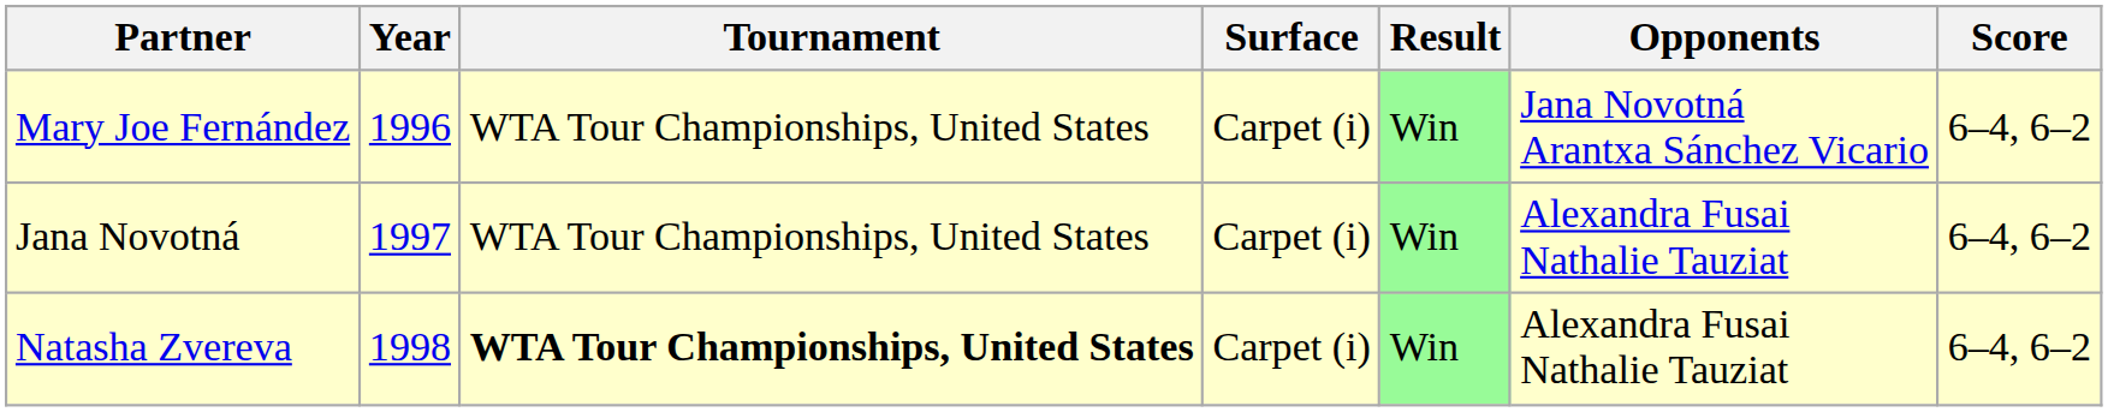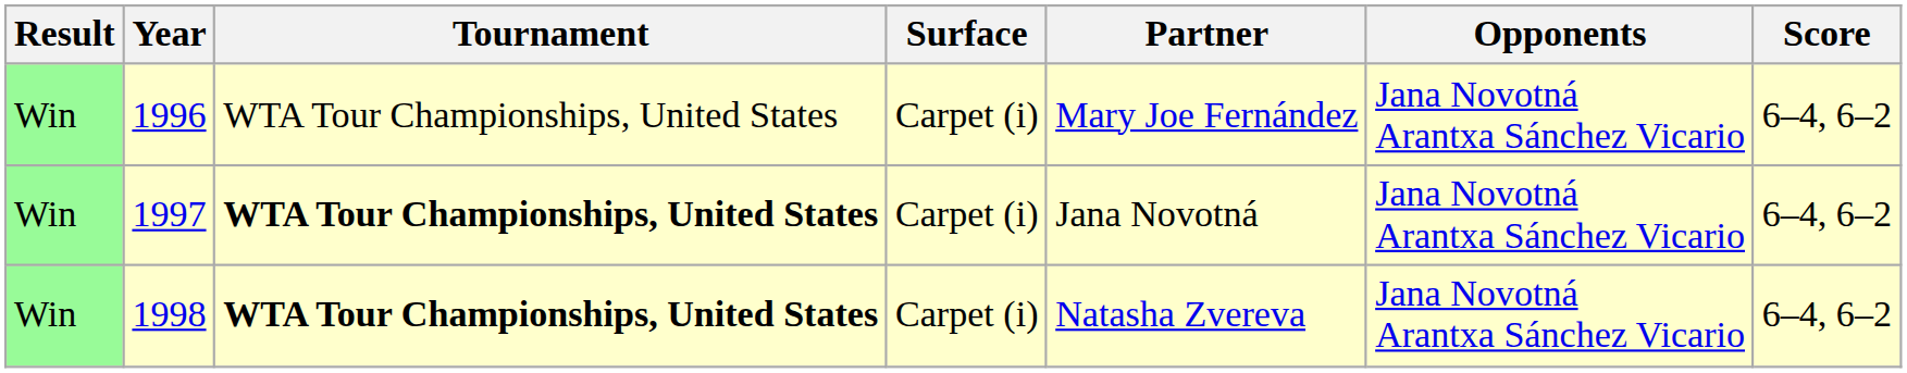 <table class="sortable wikitable">
 <tr>
-<th>Partner</th>
+<th>Result</th>
 <th>Year</th>
 <th>Tournament</th>
 <th>Surface</th>
-<th>Result</th>
+<th>Partner</th>
 <th>Opponents</th>
 <th class=unsortable>Score</th>
 </tr>
 <tr bgcolor=#ffffcc>
-<td> <a href='#'>Mary Joe Fernández</a></td>
+<td bgcolor=98FB98>Win</td>
 <td><a href='#'>1996</a></td>
 <td>WTA Tour Championships, United States</td>
 <td>Carpet (i)</td>
-<td bgcolor=98FB98>Win</td>
+<td> <a href='#'>Mary Joe Fernández</a></td>
 <td> <a href='#'>Jana Novotná</a> <br>  <a href='#'>Arantxa Sánchez Vicario</a></td>
 <td>6–4, 6–2</td>
 </tr>
 <tr bgcolor=#ffffcc>
+<td style=background:#98fb98>Win</td>
+<td><a href='#'>1997</a></td>
+<td><strong>WTA Tour Championships, United States</strong></td>
+<td>Carpet (i)</td>
 <td> Jana Novotná</td>
-<td><a href='#'>1997</a></td>
-<td>WTA Tour Championships, United States</td>
-<td>Carpet (i)</td>
-<td style=background:#98fb98>Win</td>
-<td> <a href='#'>Alexandra Fusai</a> <br>  <a href='#'>Nathalie Tauziat</a></td>
+<td> <a href='#'>Jana Novotná</a> <br>  <a href='#'>Arantxa Sánchez Vicario</a></td>
 <td>6–4, 6–2</td>
 </tr>
 <tr bgcolor=#ffffcc>
-<td> <a href='#'>Natasha Zvereva</a></td>
+<td bgcolor=98FB98>Win</td>
 <td><a href='#'>1998</a></td>
 <td><strong>WTA Tour Championships, United States</strong></td>
 <td>Carpet (i)</td>
-<td bgcolor=98FB98>Win</td>
-<td> Alexandra Fusai <br>  Nathalie Tauziat</td>
+<td> <a href='#'>Natasha Zvereva</a></td>
+<td> <a href='#'>Jana Novotná</a> <br>  <a href='#'>Arantxa Sánchez Vicario</a></td>
 <td>6–4, 6–2</td>
 </tr>
 </table>
